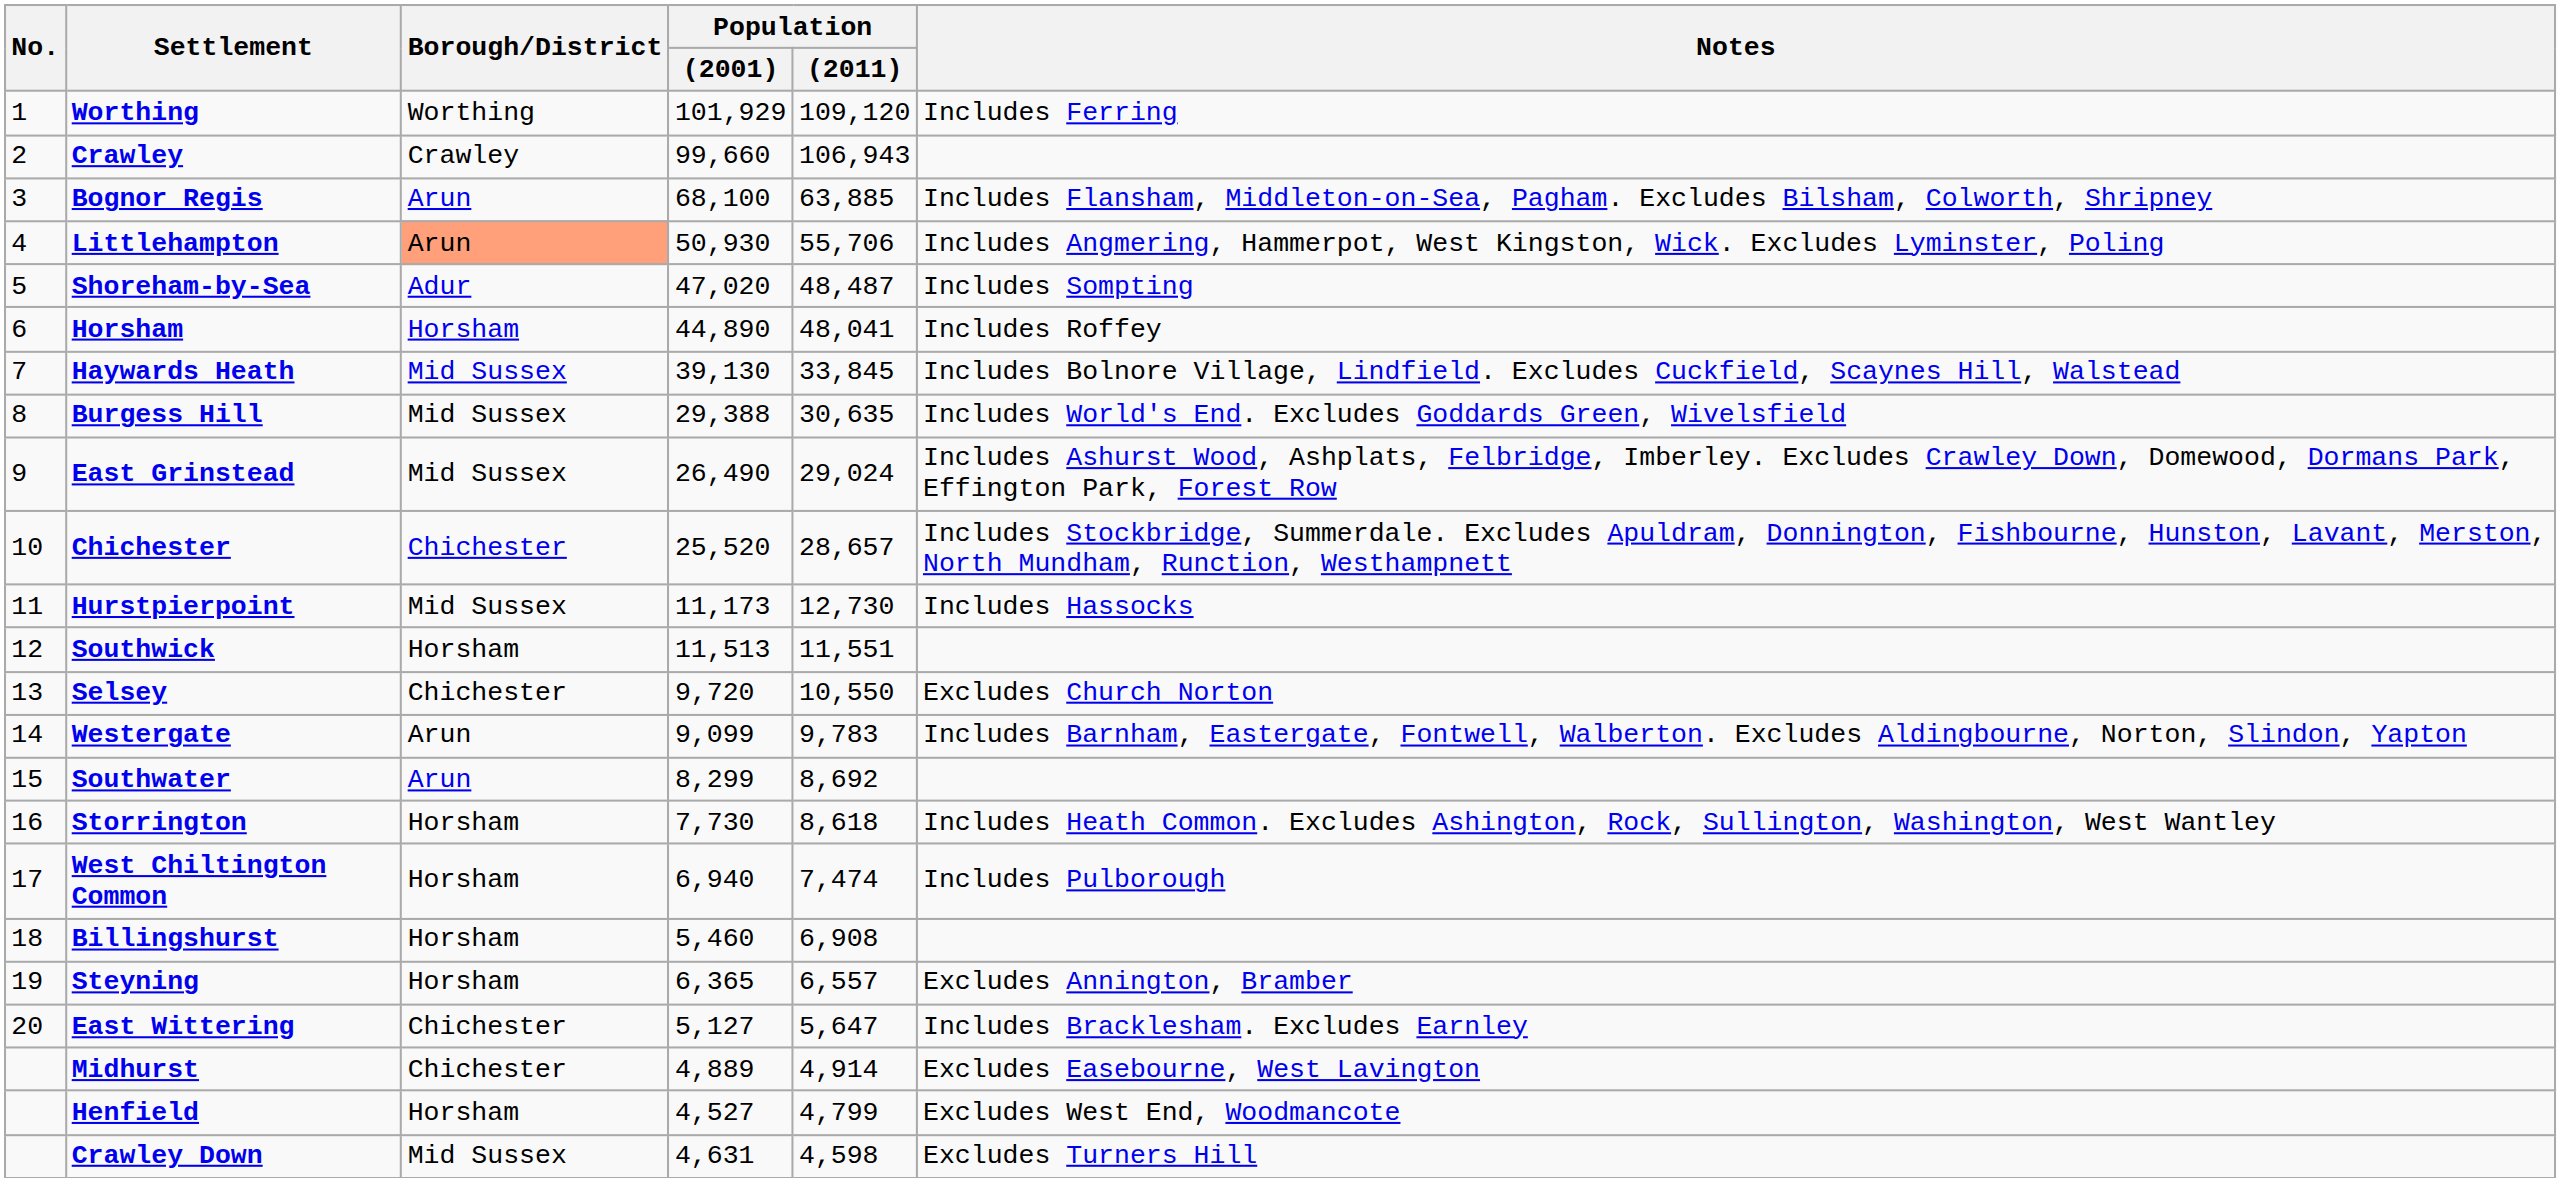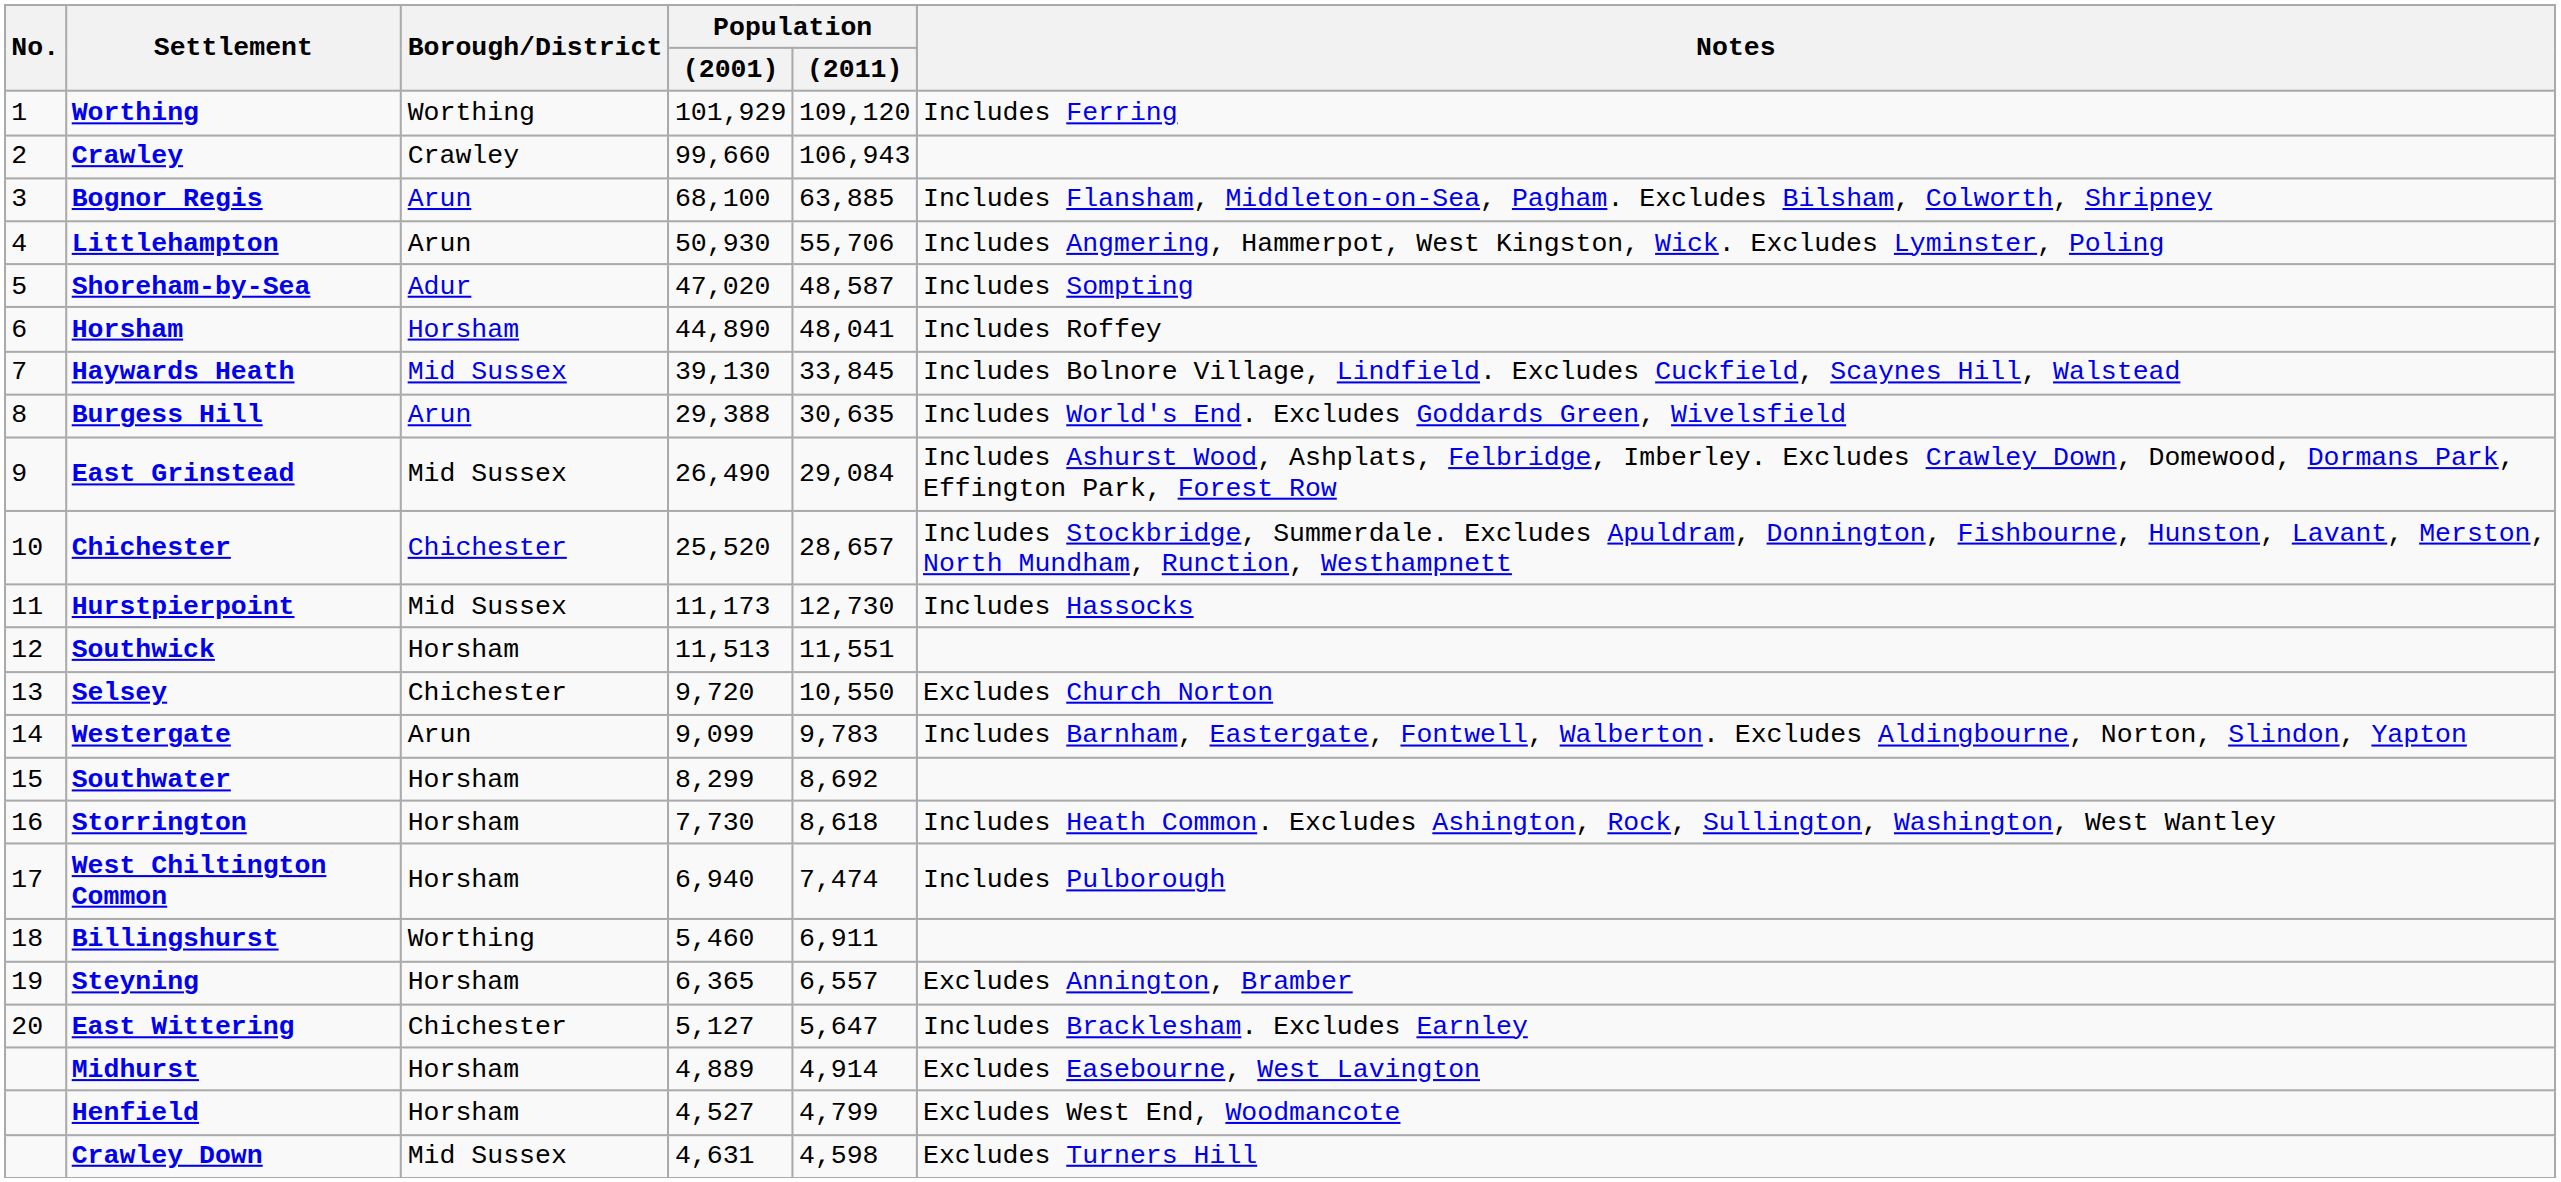 <table class="wikitable sortable">
 <tr>
 <th rowspan=2>No.</th>
 <th rowspan=2>Settlement</th>
 <th rowspan=2>Borough/District</th>
 <th colspan=2>Population</th>
 <th rowspan=2 class="unsortable">Notes</th>
 </tr>
 <tr>
 <th>(2001)</th>
 <th>(2011)</th>
 </tr>
 <tr>
 <td>1</td>
 <td><strong><a href='#'>Worthing</a></strong></td>
 <td>Worthing</td>
 <td>101,929</td>
 <td>109,120</td>
 <td>Includes <a href='#'>Ferring</a></td>
 </tr>
 <tr>
 <td>2</td>
 <td><strong><a href='#'>Crawley</a></strong></td>
 <td>Crawley</td>
 <td>99,660</td>
 <td>106,943</td>
 <td></td>
 </tr>
 <tr>
 <td>3</td>
 <td><strong><a href='#'>Bognor Regis</a></strong></td>
 <td><a href='#'>Arun</a></td>
 <td>68,100</td>
 <td>63,885</td>
 <td>Includes <a href='#'>Flansham</a>, <a href='#'>Middleton-on-Sea</a>, <a href='#'>Pagham</a>. Excludes <a href='#'>Bilsham</a>, <a href='#'>Colworth</a>, <a href='#'>Shripney</a></td>
 </tr>
 <tr>
 <td>4</td>
 <td><strong><a href='#'>Littlehampton</a></strong></td>
-<td style="background: lightsalmon;">Arun</td>
+<td>Arun</td>
 <td>50,930</td>
 <td>55,706</td>
 <td>Includes <a href='#'>Angmering</a>, Hammerpot, West Kingston, <a href='#'>Wick</a>. Excludes <a href='#'>Lyminster</a>, <a href='#'>Poling</a></td>
 </tr>
 <tr>
 <td>5</td>
 <td><strong><a href='#'>Shoreham-by-Sea</a></strong></td>
 <td><a href='#'>Adur</a></td>
 <td>47,020</td>
-<td>48,487</td>
+<td>48,587</td>
 <td>Includes <a href='#'>Sompting</a></td>
 </tr>
 <tr>
 <td>6</td>
 <td><strong><a href='#'>Horsham</a></strong></td>
 <td><a href='#'>Horsham</a></td>
 <td>44,890</td>
 <td>48,041</td>
 <td>Includes Roffey</td>
 </tr>
 <tr>
 <td>7</td>
 <td><strong><a href='#'>Haywards Heath</a></strong></td>
 <td><a href='#'>Mid Sussex</a></td>
 <td>39,130</td>
 <td>33,845</td>
 <td>Includes Bolnore Village, <a href='#'>Lindfield</a>. Excludes <a href='#'>Cuckfield</a>, <a href='#'>Scaynes Hill</a>, <a href='#'>Walstead</a></td>
 </tr>
 <tr>
 <td>8</td>
 <td><strong><a href='#'>Burgess Hill</a></strong></td>
-<td>Mid Sussex</td>
+<td><a href='#'>Arun</a></td>
 <td>29,388</td>
 <td>30,635</td>
 <td>Includes <a href='#'>World's End</a>. Excludes <a href='#'>Goddards Green</a>, <a href='#'>Wivelsfield</a></td>
 </tr>
 <tr>
 <td>9</td>
 <td><strong><a href='#'>East Grinstead</a></strong></td>
 <td>Mid Sussex</td>
 <td>26,490</td>
-<td>29,024</td>
+<td>29,084</td>
 <td>Includes <a href='#'>Ashurst Wood</a>, Ashplats, <a href='#'>Felbridge</a>, Imberley. Excludes <a href='#'>Crawley Down</a>, Domewood, <a href='#'>Dormans Park</a>, Effington Park,  <a href='#'>Forest Row</a></td>
 </tr>
 <tr>
 <td>10</td>
 <td><strong><a href='#'>Chichester</a></strong></td>
 <td><a href='#'>Chichester</a></td>
 <td>25,520</td>
 <td>28,657</td>
 <td>Includes <a href='#'>Stockbridge</a>, Summerdale. Excludes <a href='#'>Apuldram</a>, <a href='#'>Donnington</a>, <a href='#'>Fishbourne</a>, <a href='#'>Hunston</a>, <a href='#'>Lavant</a>, <a href='#'>Merston</a>, <a href='#'>North Mundham</a>, <a href='#'>Runction</a>, <a href='#'>Westhampnett</a></td>
 </tr>
 <tr>
 <td>11</td>
 <td><strong><a href='#'>Hurstpierpoint</a></strong></td>
 <td>Mid Sussex</td>
 <td>11,173</td>
 <td>12,730</td>
 <td>Includes <a href='#'>Hassocks</a></td>
 </tr>
 <tr>
 <td>12</td>
 <td><strong><a href='#'>Southwick</a></strong></td>
 <td>Horsham</td>
 <td>11,513</td>
 <td>11,551</td>
 <td></td>
 </tr>
 <tr>
 <td>13</td>
 <td><strong><a href='#'>Selsey</a></strong></td>
 <td>Chichester</td>
 <td>9,720</td>
 <td>10,550</td>
 <td>Excludes <a href='#'>Church Norton</a></td>
 </tr>
 <tr>
 <td>14</td>
 <td><strong><a href='#'>Westergate</a></strong></td>
 <td>Arun</td>
 <td>9,099</td>
 <td>9,783</td>
 <td>Includes <a href='#'>Barnham</a>, <a href='#'>Eastergate</a>, <a href='#'>Fontwell</a>, <a href='#'>Walberton</a>. Excludes <a href='#'>Aldingbourne</a>, Norton, <a href='#'>Slindon</a>, <a href='#'>Yapton</a></td>
 </tr>
 <tr>
 <td>15</td>
 <td><strong><a href='#'>Southwater</a></strong></td>
-<td><a href='#'>Arun</a></td>
+<td>Horsham</td>
 <td>8,299</td>
 <td>8,692</td>
 <td></td>
 </tr>
 <tr>
 <td>16</td>
 <td><strong><a href='#'>Storrington</a></strong></td>
 <td>Horsham</td>
 <td>7,730</td>
 <td>8,618</td>
 <td>Includes <a href='#'>Heath Common</a>. Excludes <a href='#'>Ashington</a>, <a href='#'>Rock</a>, <a href='#'>Sullington</a>, <a href='#'>Washington</a>, West Wantley</td>
 </tr>
 <tr>
 <td>17</td>
 <td><strong><a href='#'>West Chiltington Common</a></strong></td>
 <td>Horsham</td>
 <td>6,940</td>
 <td>7,474</td>
 <td>Includes <a href='#'>Pulborough</a></td>
 </tr>
 <tr>
 <td>18</td>
 <td><strong><a href='#'>Billingshurst</a></strong></td>
-<td>Horsham</td>
+<td>Worthing</td>
 <td>5,460</td>
-<td>6,908</td>
+<td>6,911</td>
 <td></td>
 </tr>
 <tr>
 <td>19</td>
 <td><strong><a href='#'>Steyning</a></strong></td>
 <td>Horsham</td>
 <td>6,365</td>
 <td>6,557</td>
 <td>Excludes <a href='#'>Annington</a>, <a href='#'>Bramber</a></td>
 </tr>
 <tr>
 <td>20</td>
 <td><strong><a href='#'>East Wittering</a></strong></td>
 <td>Chichester</td>
 <td>5,127</td>
 <td>5,647</td>
 <td>Includes <a href='#'>Bracklesham</a>. Excludes <a href='#'>Earnley</a></td>
 </tr>
 <tr>
 <td></td>
 <td><strong><a href='#'>Midhurst</a></strong></td>
-<td>Chichester</td>
+<td>Horsham</td>
 <td>4,889</td>
 <td>4,914</td>
 <td>Excludes <a href='#'>Easebourne</a>, <a href='#'>West Lavington</a></td>
 </tr>
 <tr>
 <td></td>
 <td><strong><a href='#'>Henfield</a></strong></td>
 <td>Horsham</td>
 <td>4,527</td>
 <td>4,799</td>
 <td>Excludes West End, <a href='#'>Woodmancote</a></td>
 </tr>
 <tr>
 <td></td>
 <td><strong><a href='#'>Crawley Down</a></strong></td>
 <td>Mid Sussex</td>
 <td>4,631</td>
 <td>4,598</td>
 <td>Excludes <a href='#'>Turners Hill</a></td>
 </tr>
 </table>
